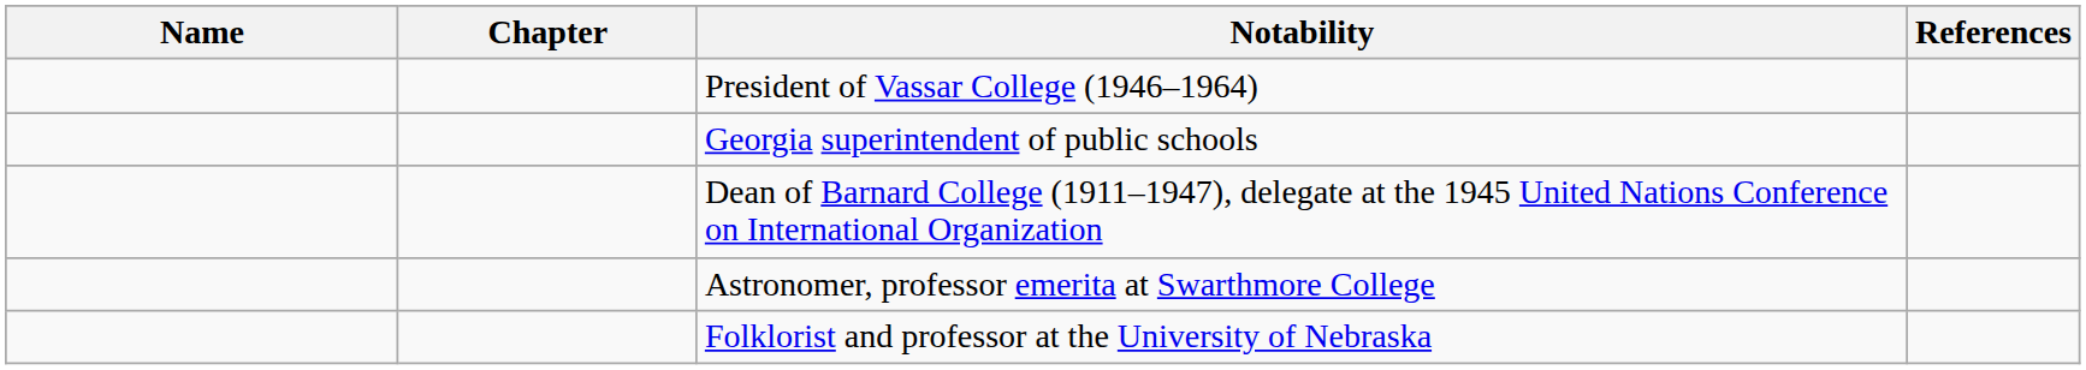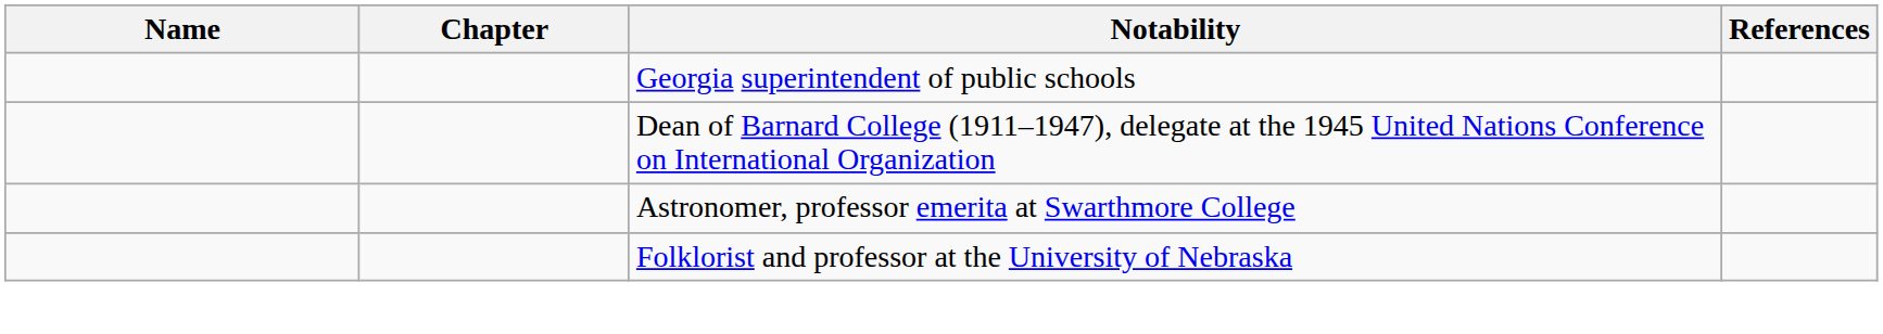 <table class="wikitable sortable" style="width:78%;">
 <tr valign="top">
 <th style="width:20%;">Name</th>
 <th style="width:15%;">Chapter</th>
 <th style="width:62%;" class="unsortable">Notability</th>
 <th style="width:3%;" class="unsortable">References</th>
-</tr>
-<tr valign="top">
-<td></td>
-<td></td>
-<td>President of <a href='#'>Vassar College</a> (1946–1964)</td>
-<td></td>
 </tr>
 <tr>
 <td></td>
 <td></td>
 <td><a href='#'>Georgia</a> <a href='#'>superintendent</a> of public schools</td>
 <td></td>
 </tr>
 <tr>
 <td></td>
 <td></td>
 <td>Dean of <a href='#'>Barnard College</a> (1911–1947), delegate at the 1945 <a href='#'>United Nations Conference on International Organization</a></td>
 <td></td>
 </tr>
 <tr>
 <td></td>
 <td></td>
 <td>Astronomer, professor <a href='#'>emerita</a> at <a href='#'>Swarthmore College</a></td>
 <td></td>
 </tr>
 <tr>
 <td></td>
 <td></td>
 <td><a href='#'>Folklorist</a> and professor at the <a href='#'>University of Nebraska</a></td>
 <td></td>
 </tr>
 </table>
